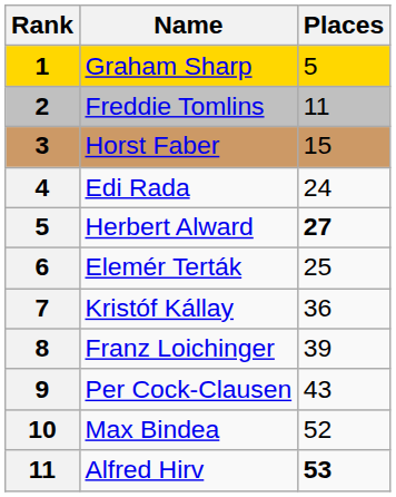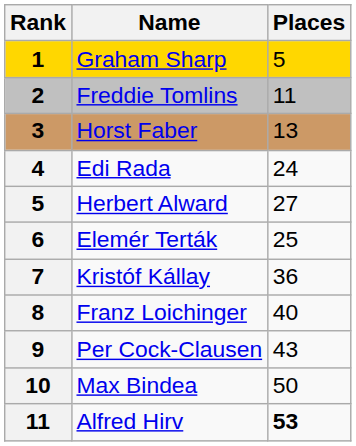 <table class="wikitable">
 <tr>
 <th>Rank</th>
 <th>Name</th>
 <th>Places</th>
 </tr>
 <tr bgcolor=gold>
 <td align=center><strong>1</strong></td>
 <td> <a href='#'>Graham Sharp</a></td>
 <td>5</td>
 </tr>
 <tr bgcolor=silver>
 <td align=center><strong>2</strong></td>
 <td> <a href='#'>Freddie Tomlins</a></td>
 <td>11</td>
 </tr>
 <tr bgcolor=cc9966>
 <td align=center><strong>3</strong></td>
 <td> <a href='#'>Horst Faber</a></td>
-<td>15</td>
+<td>13</td>
 </tr>
 <tr>
 <th>4</th>
 <td> <a href='#'>Edi Rada</a></td>
 <td>24</td>
 </tr>
 <tr>
 <th>5</th>
 <td> <a href='#'>Herbert Alward</a></td>
-<td><strong>27</strong></td>
+<td>27</td>
 </tr>
 <tr>
 <th>6</th>
 <td> <a href='#'>Elemér Terták</a></td>
 <td>25</td>
 </tr>
 <tr>
 <th>7</th>
 <td> <a href='#'>Kristóf Kállay</a></td>
 <td>36</td>
 </tr>
 <tr>
 <th>8</th>
 <td> <a href='#'>Franz Loichinger</a></td>
-<td>39</td>
+<td>40</td>
 </tr>
 <tr>
 <th>9</th>
 <td> <a href='#'>Per Cock-Clausen</a></td>
 <td>43</td>
 </tr>
 <tr>
 <th>10</th>
 <td> <a href='#'>Max Bindea</a></td>
-<td>52</td>
+<td>50</td>
 </tr>
 <tr>
 <th>11</th>
 <td> <a href='#'>Alfred Hirv</a></td>
 <td><strong>53</strong></td>
 </tr>
 </table>
